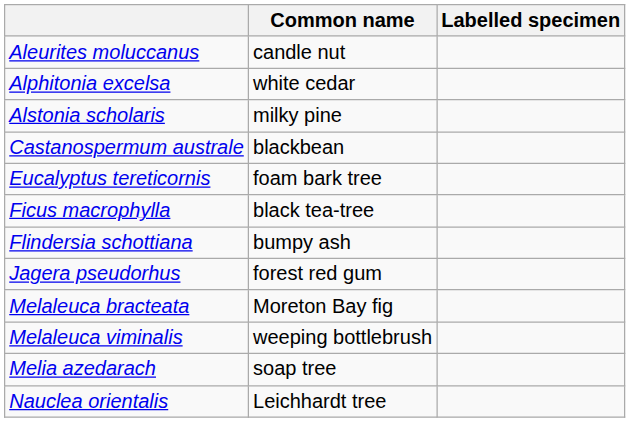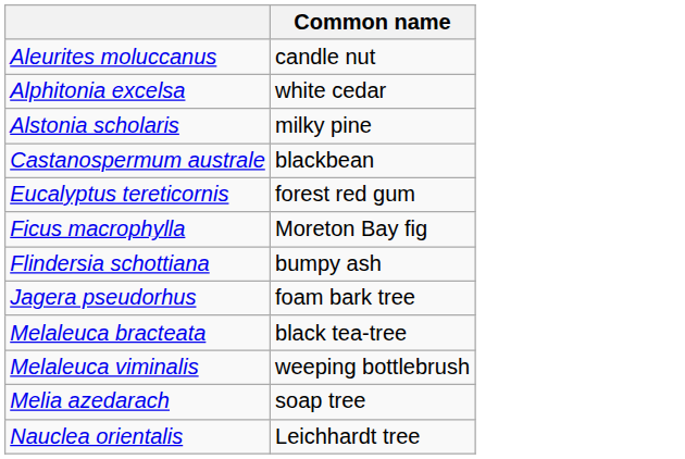 <table class="wikitable">
 <tr>
 <th></th>
 <th><strong>Common name</strong></th>
-<th><strong>Labelled specimen</strong></th>
 </tr>
 <tr>
 <td><em><a href='#'>Aleurites moluccanus</a></em></td>
 <td>candle nut</td>
-<td></td>
 </tr>
 <tr>
 <td><em><a href='#'>Alphitonia excelsa</a></em></td>
 <td>white cedar</td>
-<td></td>
 </tr>
 <tr>
 <td><em><a href='#'>Alstonia scholaris</a></em></td>
 <td>milky pine</td>
-<td></td>
 </tr>
 <tr>
 <td><em><a href='#'>Castanospermum australe</a></em></td>
 <td>blackbean</td>
-<td></td>
 </tr>
 <tr>
 <td><em><a href='#'>Eucalyptus tereticornis</a></em></td>
-<td>foam bark tree</td>
-<td></td>
+<td>forest red gum</td>
 </tr>
 <tr>
 <td><em><a href='#'>Ficus macrophylla</a></em></td>
-<td>black tea-tree</td>
-<td></td>
+<td>Moreton Bay fig</td>
 </tr>
 <tr>
 <td><em><a href='#'>Flindersia schottiana</a></em></td>
 <td>bumpy ash</td>
-<td></td>
 </tr>
 <tr>
 <td><em><a href='#'>Jagera pseudorhus</a></em></td>
-<td>forest red gum</td>
-<td></td>
+<td>foam bark tree</td>
 </tr>
 <tr>
 <td><em><a href='#'>Melaleuca bracteata</a></em></td>
-<td>Moreton Bay fig</td>
-<td></td>
+<td>black tea-tree</td>
 </tr>
 <tr>
 <td><em><a href='#'>Melaleuca viminalis</a></em></td>
 <td>weeping bottlebrush</td>
-<td></td>
 </tr>
 <tr>
 <td><em><a href='#'>Melia azedarach</a></em></td>
 <td>soap tree</td>
-<td></td>
 </tr>
 <tr>
 <td><em><a href='#'>Nauclea orientalis</a></em></td>
 <td>Leichhardt tree</td>
-<td></td>
 </tr>
 </table>
